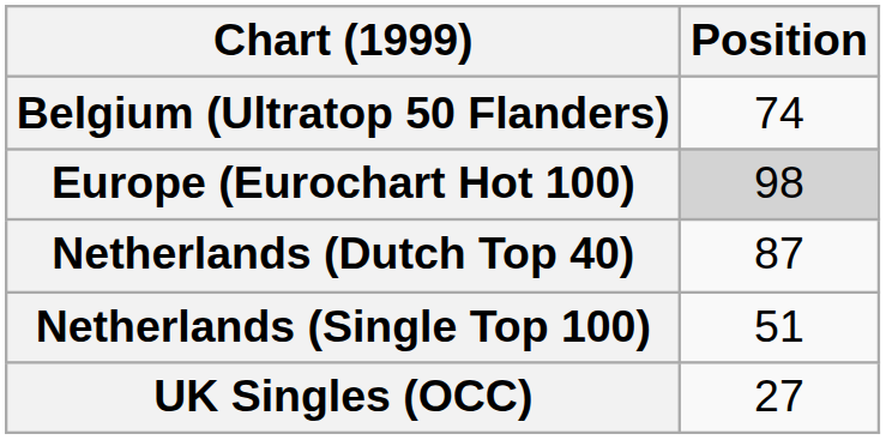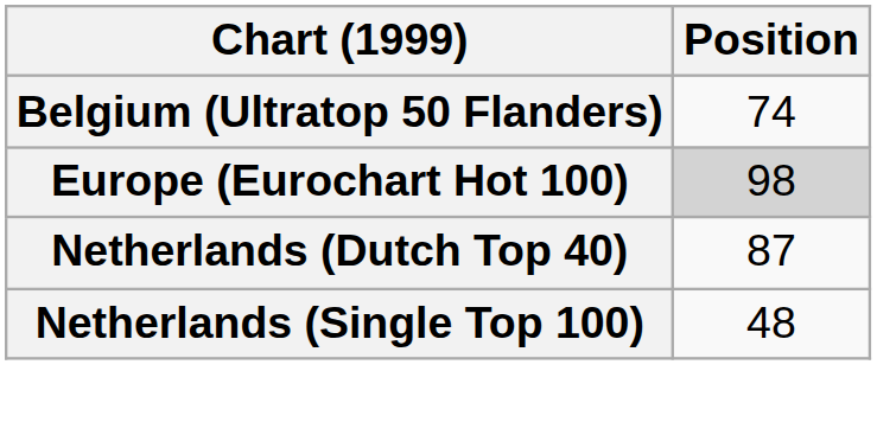 <table class="wikitable sortable plainrowheaders" style="text-align:center">
 <tr>
 <th>Chart (1999)</th>
 <th>Position</th>
 </tr>
 <tr>
 <th scope="row">Belgium (Ultratop 50 Flanders)</th>
 <td>74</td>
 </tr>
 <tr>
 <th scope="row">Europe (Eurochart Hot 100)</th>
 <td style="background: lightgrey;">98</td>
 </tr>
 <tr>
 <th scope="row">Netherlands (Dutch Top 40)</th>
 <td>87</td>
 </tr>
 <tr>
 <th scope="row">Netherlands (Single Top 100)</th>
-<td>51</td>
-</tr>
-<tr>
-<th scope="row">UK Singles (OCC)</th>
-<td>27</td>
+<td>48</td>
 </tr>
 </table>
